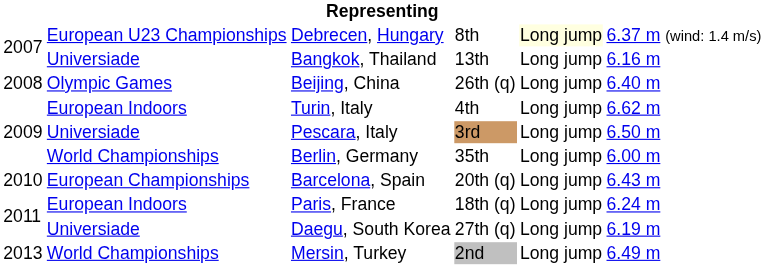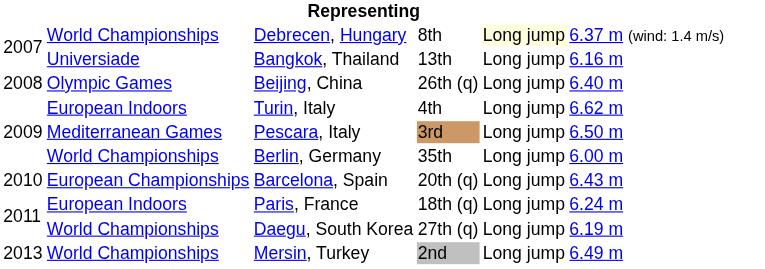 <table>
 <tr>
 <th colspan="6">Representing </th>
 </tr>
 <tr>
 <td rowspan=2>2007</td>
-<td><a href='#'>European U23 Championships</a></td>
+<td><a href='#'>World Championships</a></td>
 <td><a href='#'>Debrecen</a>, <a href='#'>Hungary</a></td>
 <td>8th</td>
 <td style="background: lightyellow;">Long jump</td>
 <td><a href='#'>6.37 m</a> <small>(wind: 1.4 m/s)</small></td>
 </tr>
 <tr>
 <td><a href='#'>Universiade</a></td>
 <td><a href='#'>Bangkok</a>, Thailand</td>
 <td>13th</td>
 <td>Long jump</td>
 <td><a href='#'>6.16 m</a></td>
 </tr>
 <tr>
 <td>2008</td>
 <td><a href='#'>Olympic Games</a></td>
 <td><a href='#'>Beijing</a>, China</td>
 <td>26th (q)</td>
 <td>Long jump</td>
 <td><a href='#'>6.40 m</a></td>
 </tr>
 <tr>
 <td rowspan="3">2009</td>
 <td><a href='#'>European Indoors</a></td>
 <td><a href='#'>Turin</a>, Italy</td>
 <td>4th</td>
 <td>Long jump</td>
 <td><a href='#'>6.62 m</a></td>
 </tr>
 <tr>
-<td><a href='#'>Universiade</a></td>
+<td><a href='#'>Mediterranean Games</a></td>
 <td><a href='#'>Pescara</a>, Italy</td>
 <td bgcolor=cc9966>3rd</td>
 <td>Long jump</td>
 <td><a href='#'>6.50 m</a></td>
 </tr>
 <tr>
 <td><a href='#'>World Championships</a></td>
 <td><a href='#'>Berlin</a>, Germany</td>
 <td>35th</td>
 <td>Long jump</td>
 <td><a href='#'>6.00 m</a></td>
 </tr>
 <tr>
 <td>2010</td>
 <td><a href='#'>European Championships</a></td>
 <td><a href='#'>Barcelona</a>, Spain</td>
 <td>20th (q)</td>
 <td>Long jump</td>
 <td><a href='#'>6.43 m</a></td>
 </tr>
 <tr>
 <td rowspan="2">2011</td>
 <td><a href='#'>European Indoors</a></td>
 <td><a href='#'>Paris</a>, France</td>
 <td>18th (q)</td>
 <td>Long jump</td>
 <td><a href='#'>6.24 m</a></td>
 </tr>
 <tr>
-<td><a href='#'>Universiade</a></td>
+<td><a href='#'>World Championships</a></td>
 <td><a href='#'>Daegu</a>, South Korea</td>
 <td>27th (q)</td>
 <td>Long jump</td>
 <td><a href='#'>6.19 m</a></td>
 </tr>
 <tr>
 <td>2013</td>
 <td><a href='#'>World Championships</a></td>
 <td><a href='#'>Mersin</a>, Turkey</td>
 <td bgcolor=silver>2nd</td>
 <td>Long jump</td>
 <td><a href='#'>6.49 m</a></td>
 </tr>
 </table>
